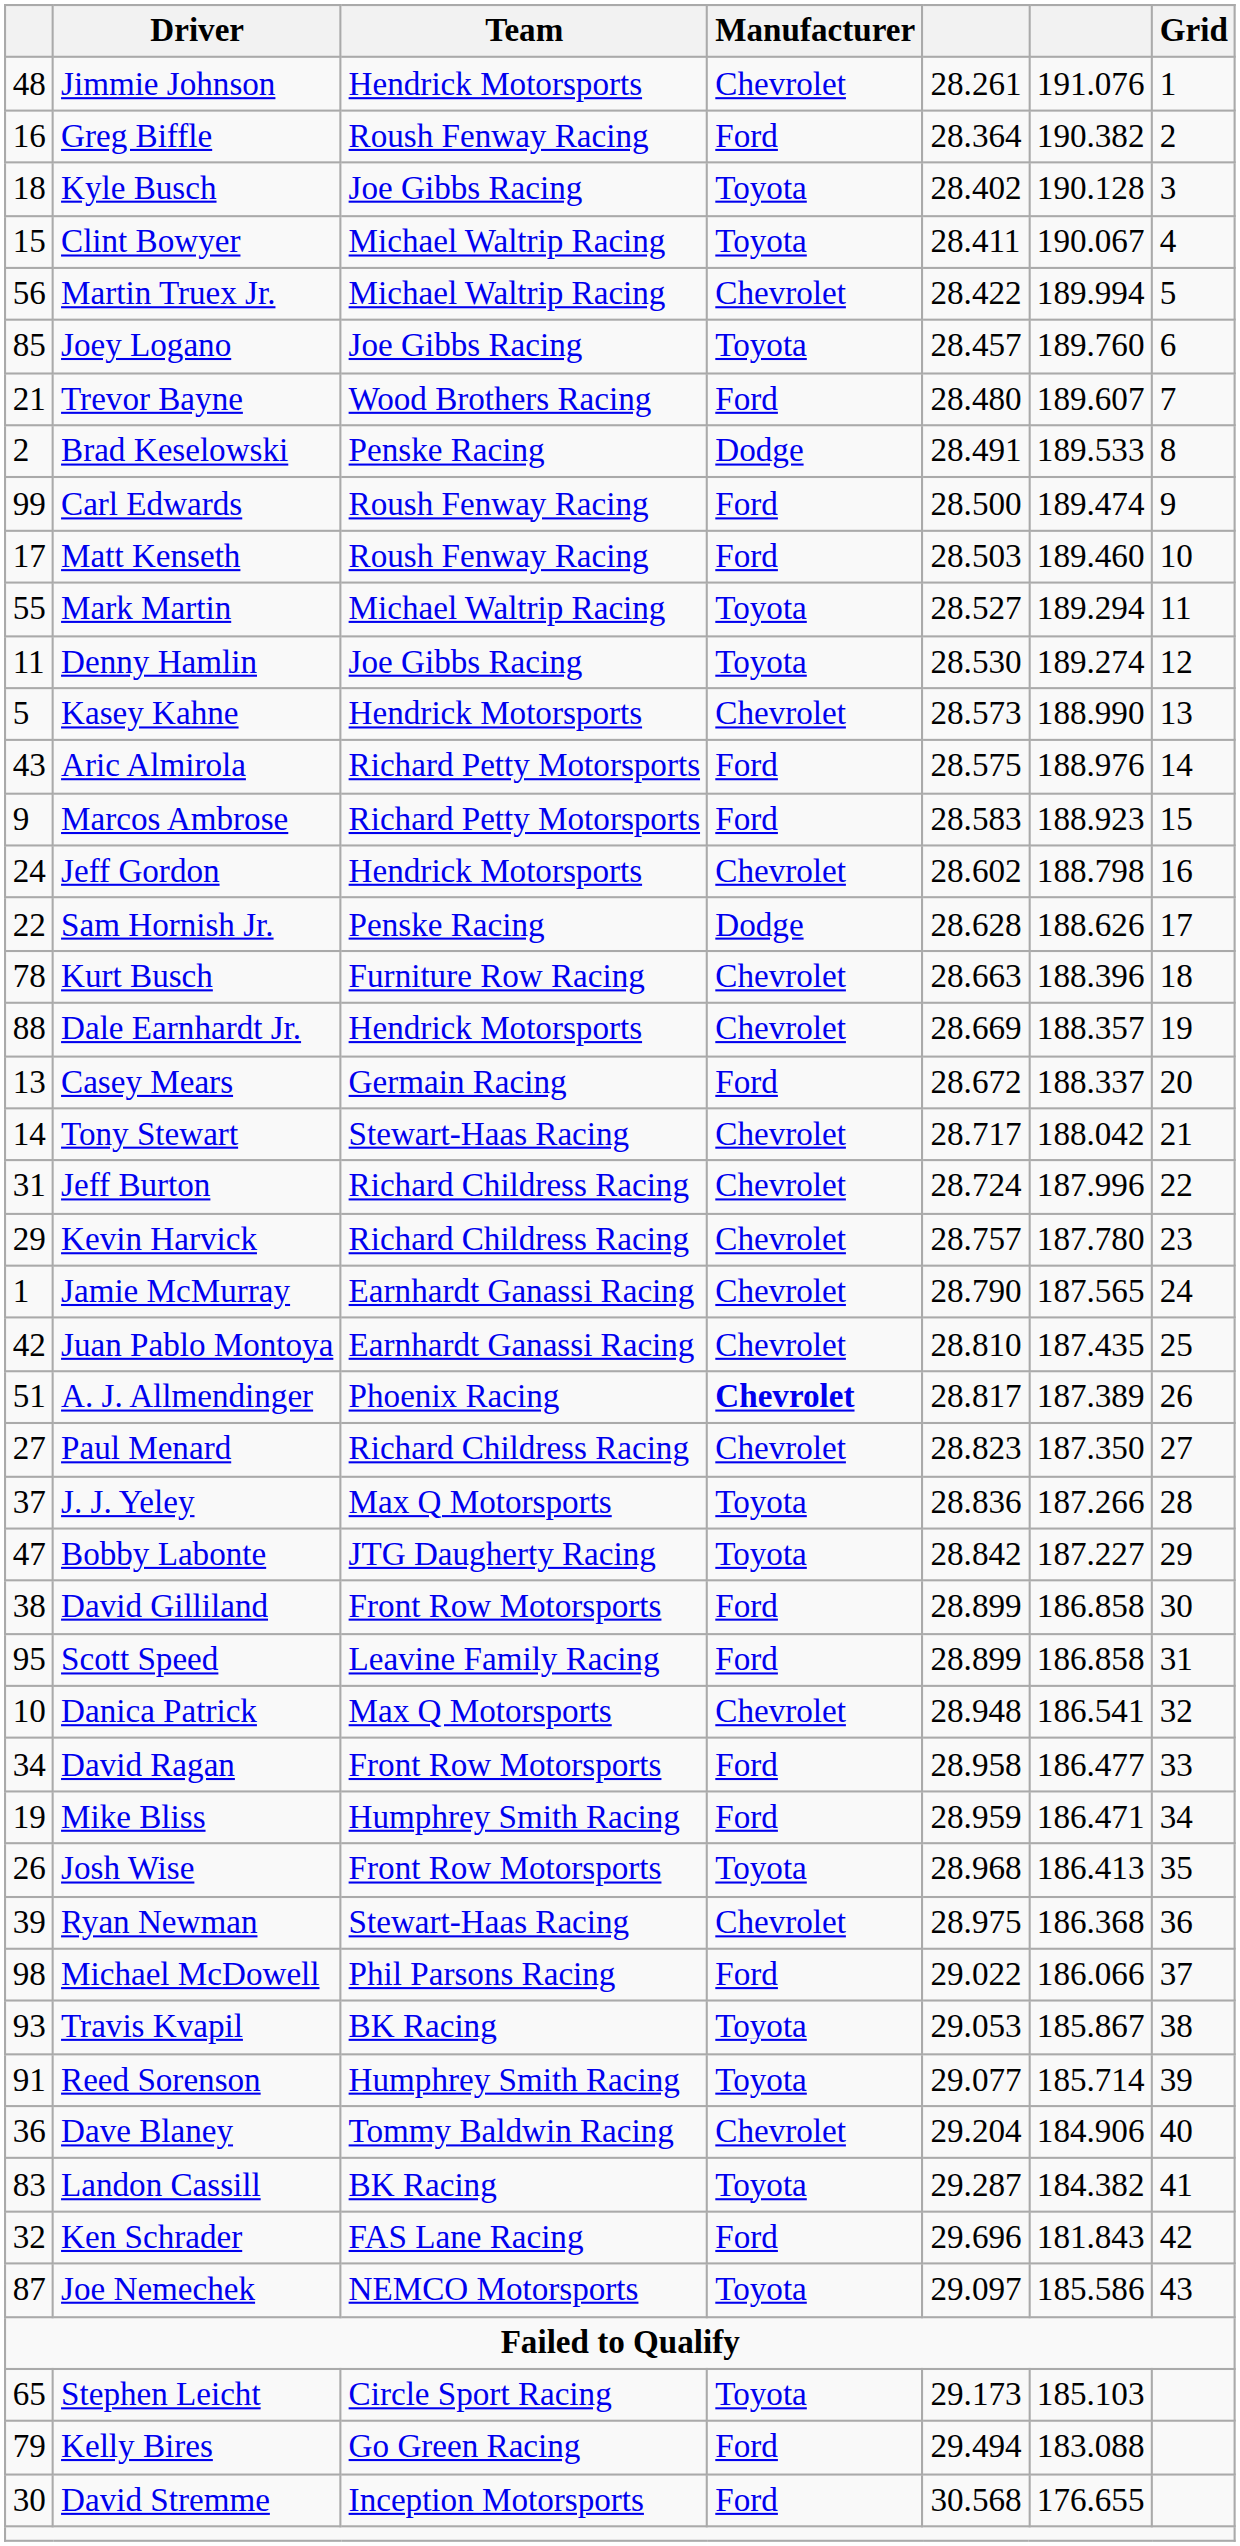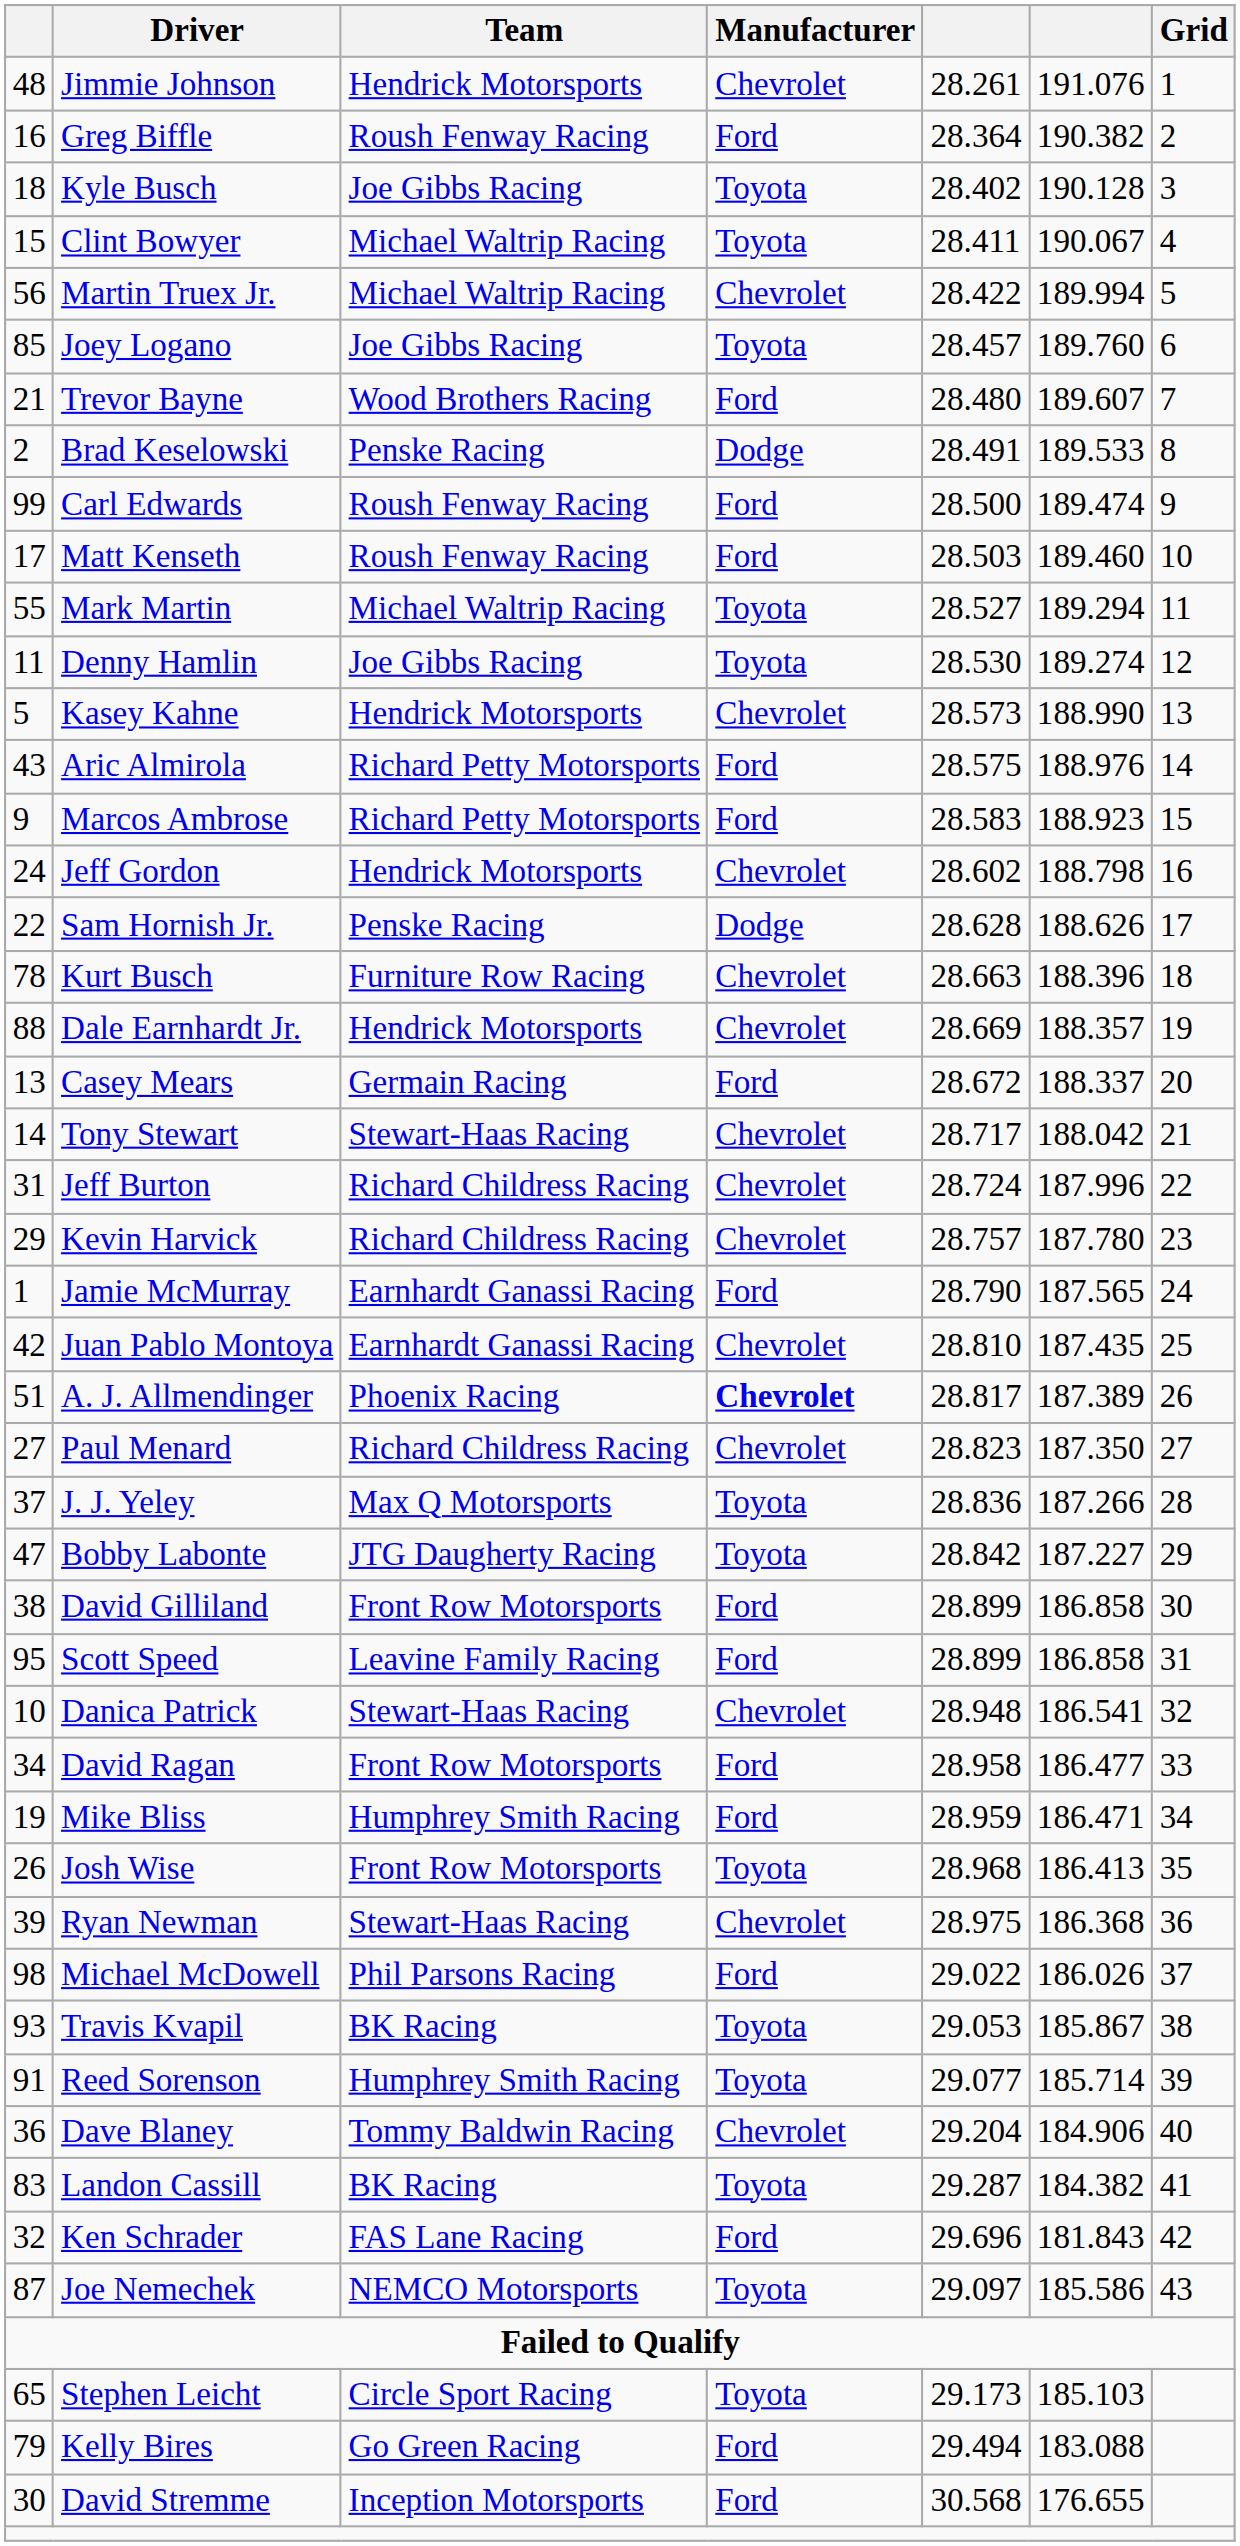 <table class="wikitable">
 <tr>
 <th></th>
 <th>Driver</th>
 <th>Team</th>
 <th>Manufacturer</th>
 <th></th>
 <th></th>
 <th>Grid</th>
 </tr>
 <tr>
 <td>48</td>
 <td><a href='#'>Jimmie Johnson</a></td>
 <td><a href='#'>Hendrick Motorsports</a></td>
 <td><a href='#'>Chevrolet</a></td>
 <td>28.261</td>
 <td>191.076</td>
 <td>1</td>
 </tr>
 <tr>
 <td>16</td>
 <td><a href='#'>Greg Biffle</a></td>
 <td><a href='#'>Roush Fenway Racing</a></td>
 <td><a href='#'>Ford</a></td>
 <td>28.364</td>
 <td>190.382</td>
 <td>2</td>
 </tr>
 <tr>
 <td>18</td>
 <td><a href='#'>Kyle Busch</a></td>
 <td><a href='#'>Joe Gibbs Racing</a></td>
 <td><a href='#'>Toyota</a></td>
 <td>28.402</td>
 <td>190.128</td>
 <td>3</td>
 </tr>
 <tr>
 <td>15</td>
 <td><a href='#'>Clint Bowyer</a></td>
 <td><a href='#'>Michael Waltrip Racing</a></td>
 <td><a href='#'>Toyota</a></td>
 <td>28.411</td>
 <td>190.067</td>
 <td>4</td>
 </tr>
 <tr>
 <td>56</td>
 <td><a href='#'>Martin Truex Jr.</a></td>
 <td><a href='#'>Michael Waltrip Racing</a></td>
 <td><a href='#'>Chevrolet</a></td>
 <td>28.422</td>
 <td>189.994</td>
 <td>5</td>
 </tr>
 <tr>
 <td>85</td>
 <td><a href='#'>Joey Logano</a></td>
 <td><a href='#'>Joe Gibbs Racing</a></td>
 <td><a href='#'>Toyota</a></td>
 <td>28.457</td>
 <td>189.760</td>
 <td>6</td>
 </tr>
 <tr>
 <td>21</td>
 <td><a href='#'>Trevor Bayne</a></td>
 <td><a href='#'>Wood Brothers Racing</a></td>
 <td><a href='#'>Ford</a></td>
 <td>28.480</td>
 <td>189.607</td>
 <td>7</td>
 </tr>
 <tr>
 <td>2</td>
 <td><a href='#'>Brad Keselowski</a></td>
 <td><a href='#'>Penske Racing</a></td>
 <td><a href='#'>Dodge</a></td>
 <td>28.491</td>
 <td>189.533</td>
 <td>8</td>
 </tr>
 <tr>
 <td>99</td>
 <td><a href='#'>Carl Edwards</a></td>
 <td><a href='#'>Roush Fenway Racing</a></td>
 <td><a href='#'>Ford</a></td>
 <td>28.500</td>
 <td>189.474</td>
 <td>9</td>
 </tr>
 <tr>
 <td>17</td>
 <td><a href='#'>Matt Kenseth</a></td>
 <td><a href='#'>Roush Fenway Racing</a></td>
 <td><a href='#'>Ford</a></td>
 <td>28.503</td>
 <td>189.460</td>
 <td>10</td>
 </tr>
 <tr>
 <td>55</td>
 <td><a href='#'>Mark Martin</a></td>
 <td><a href='#'>Michael Waltrip Racing</a></td>
 <td><a href='#'>Toyota</a></td>
 <td>28.527</td>
 <td>189.294</td>
 <td>11</td>
 </tr>
 <tr>
 <td>11</td>
 <td><a href='#'>Denny Hamlin</a></td>
 <td><a href='#'>Joe Gibbs Racing</a></td>
 <td><a href='#'>Toyota</a></td>
 <td>28.530</td>
 <td>189.274</td>
 <td>12</td>
 </tr>
 <tr>
 <td>5</td>
 <td><a href='#'>Kasey Kahne</a></td>
 <td><a href='#'>Hendrick Motorsports</a></td>
 <td><a href='#'>Chevrolet</a></td>
 <td>28.573</td>
 <td>188.990</td>
 <td>13</td>
 </tr>
 <tr>
 <td>43</td>
 <td><a href='#'>Aric Almirola</a></td>
 <td><a href='#'>Richard Petty Motorsports</a></td>
 <td><a href='#'>Ford</a></td>
 <td>28.575</td>
 <td>188.976</td>
 <td>14</td>
 </tr>
 <tr>
 <td>9</td>
 <td><a href='#'>Marcos Ambrose</a></td>
 <td><a href='#'>Richard Petty Motorsports</a></td>
 <td><a href='#'>Ford</a></td>
 <td>28.583</td>
 <td>188.923</td>
 <td>15</td>
 </tr>
 <tr>
 <td>24</td>
 <td><a href='#'>Jeff Gordon</a></td>
 <td><a href='#'>Hendrick Motorsports</a></td>
 <td><a href='#'>Chevrolet</a></td>
 <td>28.602</td>
 <td>188.798</td>
 <td>16</td>
 </tr>
 <tr>
 <td>22</td>
 <td><a href='#'>Sam Hornish Jr.</a></td>
 <td><a href='#'>Penske Racing</a></td>
 <td><a href='#'>Dodge</a></td>
 <td>28.628</td>
 <td>188.626</td>
 <td>17</td>
 </tr>
 <tr>
 <td>78</td>
 <td><a href='#'>Kurt Busch</a></td>
 <td><a href='#'>Furniture Row Racing</a></td>
 <td><a href='#'>Chevrolet</a></td>
 <td>28.663</td>
 <td>188.396</td>
 <td>18</td>
 </tr>
 <tr>
 <td>88</td>
 <td><a href='#'>Dale Earnhardt Jr.</a></td>
 <td><a href='#'>Hendrick Motorsports</a></td>
 <td><a href='#'>Chevrolet</a></td>
 <td>28.669</td>
 <td>188.357</td>
 <td>19</td>
 </tr>
 <tr>
 <td>13</td>
 <td><a href='#'>Casey Mears</a></td>
 <td><a href='#'>Germain Racing</a></td>
 <td><a href='#'>Ford</a></td>
 <td>28.672</td>
 <td>188.337</td>
 <td>20</td>
 </tr>
 <tr>
 <td>14</td>
 <td><a href='#'>Tony Stewart</a></td>
 <td><a href='#'>Stewart-Haas Racing</a></td>
 <td><a href='#'>Chevrolet</a></td>
 <td>28.717</td>
 <td>188.042</td>
 <td>21</td>
 </tr>
 <tr>
 <td>31</td>
 <td><a href='#'>Jeff Burton</a></td>
 <td><a href='#'>Richard Childress Racing</a></td>
 <td><a href='#'>Chevrolet</a></td>
 <td>28.724</td>
 <td>187.996</td>
 <td>22</td>
 </tr>
 <tr>
 <td>29</td>
 <td><a href='#'>Kevin Harvick</a></td>
 <td><a href='#'>Richard Childress Racing</a></td>
 <td><a href='#'>Chevrolet</a></td>
 <td>28.757</td>
 <td>187.780</td>
 <td>23</td>
 </tr>
 <tr>
 <td>1</td>
 <td><a href='#'>Jamie McMurray</a></td>
 <td><a href='#'>Earnhardt Ganassi Racing</a></td>
-<td><a href='#'>Chevrolet</a></td>
+<td><a href='#'>Ford</a></td>
 <td>28.790</td>
 <td>187.565</td>
 <td>24</td>
 </tr>
 <tr>
 <td>42</td>
 <td><a href='#'>Juan Pablo Montoya</a></td>
 <td><a href='#'>Earnhardt Ganassi Racing</a></td>
 <td><a href='#'>Chevrolet</a></td>
 <td>28.810</td>
 <td>187.435</td>
 <td>25</td>
 </tr>
 <tr>
 <td>51</td>
 <td><a href='#'>A. J. Allmendinger</a></td>
 <td><a href='#'>Phoenix Racing</a></td>
 <td><strong><a href='#'>Chevrolet</a></strong></td>
 <td>28.817</td>
 <td>187.389</td>
 <td>26</td>
 </tr>
 <tr>
 <td>27</td>
 <td><a href='#'>Paul Menard</a></td>
 <td><a href='#'>Richard Childress Racing</a></td>
 <td><a href='#'>Chevrolet</a></td>
 <td>28.823</td>
 <td>187.350</td>
 <td>27</td>
 </tr>
 <tr>
 <td>37</td>
 <td><a href='#'>J. J. Yeley</a></td>
 <td><a href='#'>Max Q Motorsports</a></td>
 <td><a href='#'>Toyota</a></td>
 <td>28.836</td>
 <td>187.266</td>
 <td>28</td>
 </tr>
 <tr>
 <td>47</td>
 <td><a href='#'>Bobby Labonte</a></td>
 <td><a href='#'>JTG Daugherty Racing</a></td>
 <td><a href='#'>Toyota</a></td>
 <td>28.842</td>
 <td>187.227</td>
 <td>29</td>
 </tr>
 <tr>
 <td>38</td>
 <td><a href='#'>David Gilliland</a></td>
 <td><a href='#'>Front Row Motorsports</a></td>
 <td><a href='#'>Ford</a></td>
 <td>28.899</td>
 <td>186.858</td>
 <td>30</td>
 </tr>
 <tr>
 <td>95</td>
 <td><a href='#'>Scott Speed</a></td>
 <td><a href='#'>Leavine Family Racing</a></td>
 <td><a href='#'>Ford</a></td>
 <td>28.899</td>
 <td>186.858</td>
 <td>31</td>
 </tr>
 <tr>
 <td>10</td>
 <td><a href='#'>Danica Patrick</a></td>
-<td><a href='#'>Max Q Motorsports</a></td>
+<td><a href='#'>Stewart-Haas Racing</a></td>
 <td><a href='#'>Chevrolet</a></td>
 <td>28.948</td>
 <td>186.541</td>
 <td>32</td>
 </tr>
 <tr>
 <td>34</td>
 <td><a href='#'>David Ragan</a></td>
 <td><a href='#'>Front Row Motorsports</a></td>
 <td><a href='#'>Ford</a></td>
 <td>28.958</td>
 <td>186.477</td>
 <td>33</td>
 </tr>
 <tr>
 <td>19</td>
 <td><a href='#'>Mike Bliss</a></td>
 <td><a href='#'>Humphrey Smith Racing</a></td>
 <td><a href='#'>Ford</a></td>
 <td>28.959</td>
 <td>186.471</td>
 <td>34</td>
 </tr>
 <tr>
 <td>26</td>
 <td><a href='#'>Josh Wise</a></td>
 <td><a href='#'>Front Row Motorsports</a></td>
 <td><a href='#'>Toyota</a></td>
 <td>28.968</td>
 <td>186.413</td>
 <td>35</td>
 </tr>
 <tr>
 <td>39</td>
 <td><a href='#'>Ryan Newman</a></td>
 <td><a href='#'>Stewart-Haas Racing</a></td>
 <td><a href='#'>Chevrolet</a></td>
 <td>28.975</td>
 <td>186.368</td>
 <td>36</td>
 </tr>
 <tr>
 <td>98</td>
 <td><a href='#'>Michael McDowell</a></td>
 <td><a href='#'>Phil Parsons Racing</a></td>
 <td><a href='#'>Ford</a></td>
 <td>29.022</td>
-<td>186.066</td>
+<td>186.026</td>
 <td>37</td>
 </tr>
 <tr>
 <td>93</td>
 <td><a href='#'>Travis Kvapil</a></td>
 <td><a href='#'>BK Racing</a></td>
 <td><a href='#'>Toyota</a></td>
 <td>29.053</td>
 <td>185.867</td>
 <td>38</td>
 </tr>
 <tr>
 <td>91</td>
 <td><a href='#'>Reed Sorenson</a></td>
 <td><a href='#'>Humphrey Smith Racing</a></td>
 <td><a href='#'>Toyota</a></td>
 <td>29.077</td>
 <td>185.714</td>
 <td>39</td>
 </tr>
 <tr>
 <td>36</td>
 <td><a href='#'>Dave Blaney</a></td>
 <td><a href='#'>Tommy Baldwin Racing</a></td>
 <td><a href='#'>Chevrolet</a></td>
 <td>29.204</td>
 <td>184.906</td>
 <td>40</td>
 </tr>
 <tr>
 <td>83</td>
 <td><a href='#'>Landon Cassill</a></td>
 <td><a href='#'>BK Racing</a></td>
 <td><a href='#'>Toyota</a></td>
 <td>29.287</td>
 <td>184.382</td>
 <td>41</td>
 </tr>
 <tr>
 <td>32</td>
 <td><a href='#'>Ken Schrader</a></td>
 <td><a href='#'>FAS Lane Racing</a></td>
 <td><a href='#'>Ford</a></td>
 <td>29.696</td>
 <td>181.843</td>
 <td>42</td>
 </tr>
 <tr>
 <td>87</td>
 <td><a href='#'>Joe Nemechek</a></td>
 <td><a href='#'>NEMCO Motorsports</a></td>
 <td><a href='#'>Toyota</a></td>
 <td>29.097</td>
 <td>185.586</td>
 <td>43</td>
 </tr>
 <tr>
 <td colspan="7" style="text-align:center;"><strong>Failed to Qualify</strong></td>
 </tr>
 <tr>
 <td>65</td>
 <td><a href='#'>Stephen Leicht</a></td>
 <td><a href='#'>Circle Sport Racing</a></td>
 <td><a href='#'>Toyota</a></td>
 <td>29.173</td>
 <td>185.103</td>
 <td></td>
 </tr>
 <tr>
 <td>79</td>
 <td><a href='#'>Kelly Bires</a></td>
 <td><a href='#'>Go Green Racing</a></td>
 <td><a href='#'>Ford</a></td>
 <td>29.494</td>
 <td>183.088</td>
 <td></td>
 </tr>
 <tr>
 <td>30</td>
 <td><a href='#'>David Stremme</a></td>
 <td><a href='#'>Inception Motorsports</a></td>
 <td><a href='#'>Ford</a></td>
 <td>30.568</td>
 <td>176.655</td>
 <td></td>
 </tr>
 <tr>
 <td colspan="8"></td>
 </tr>
 </table>
